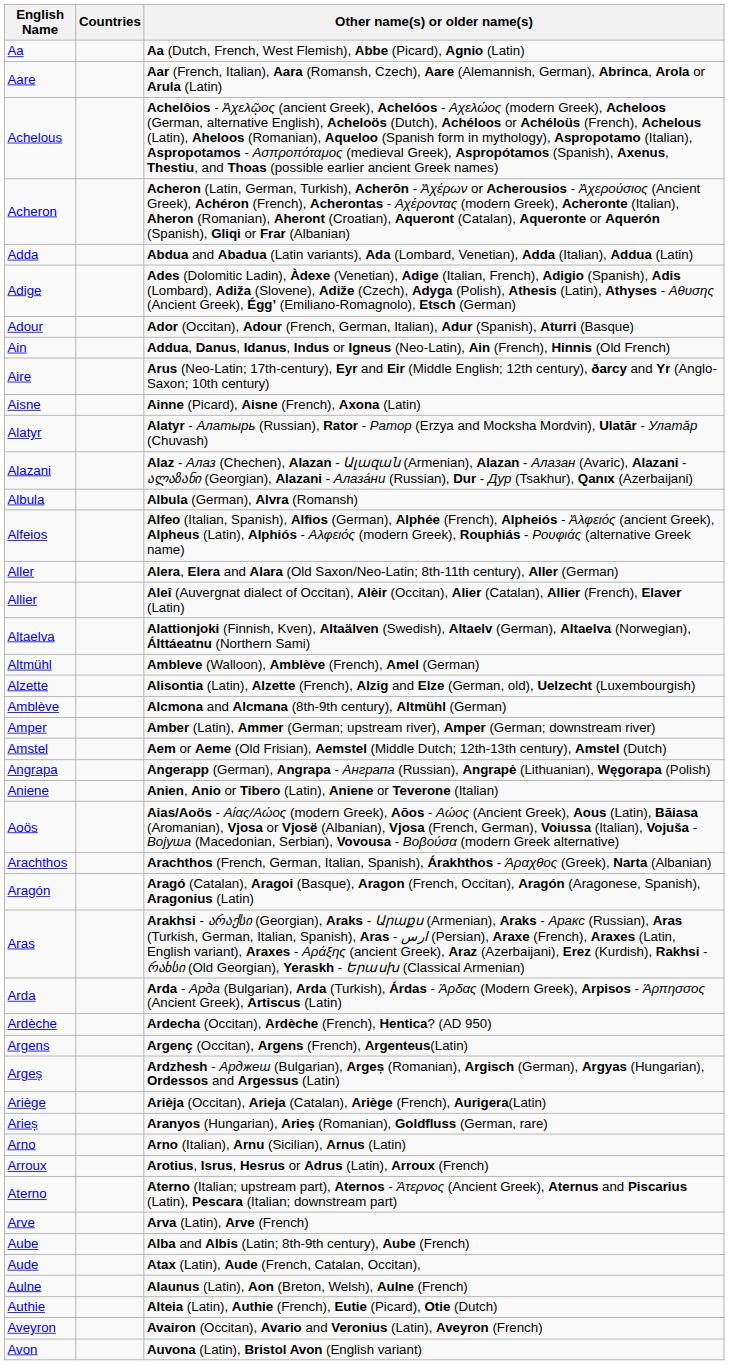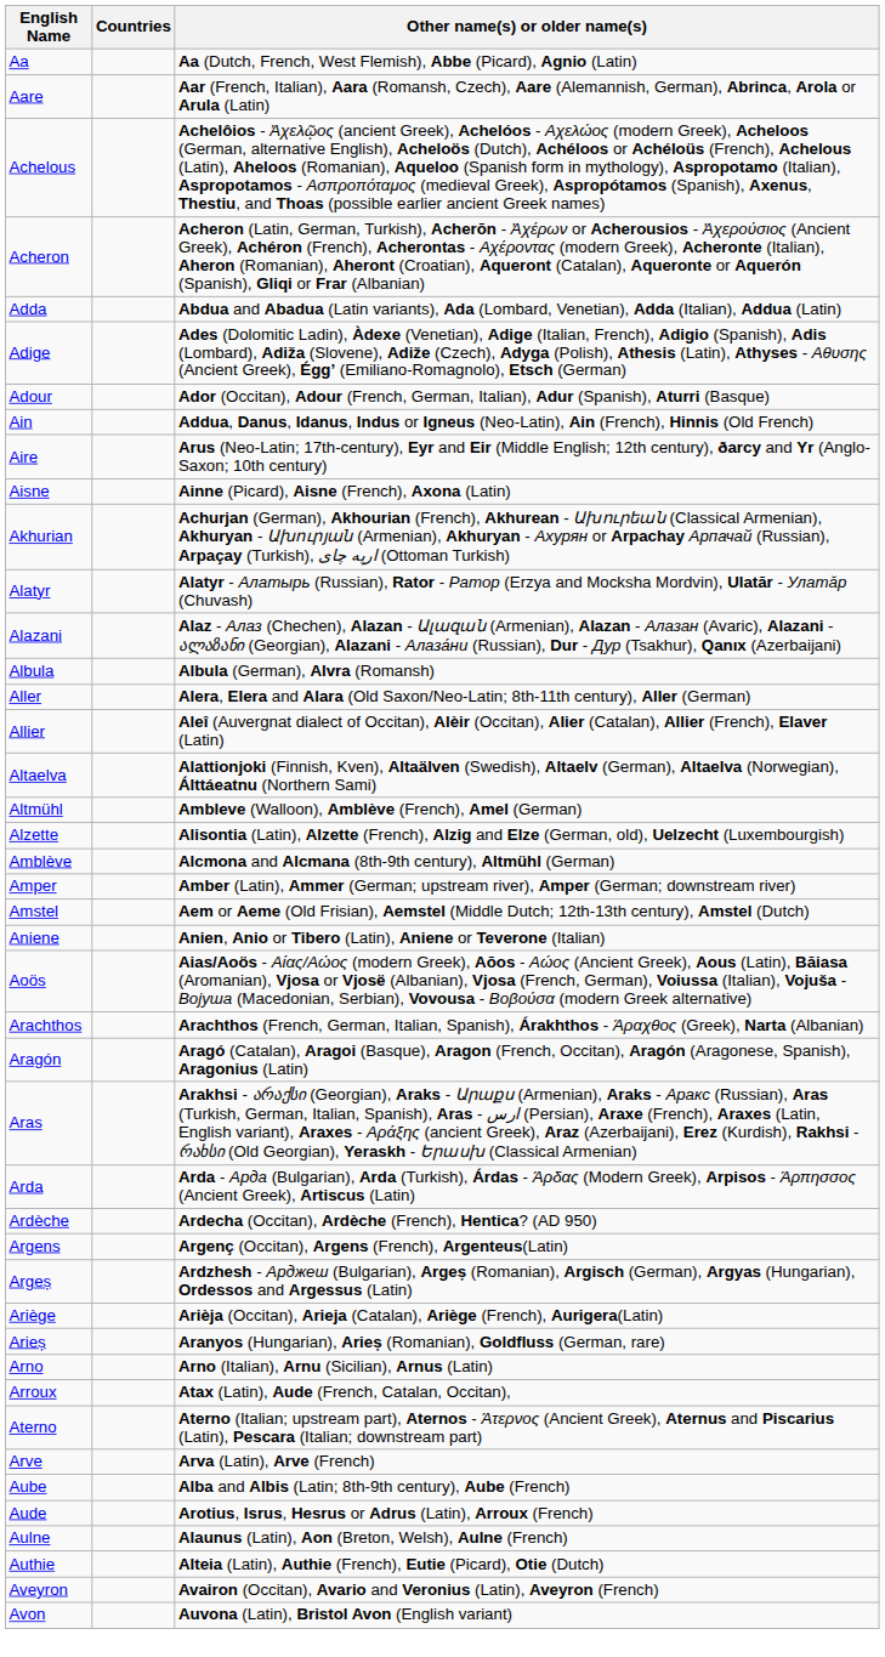 <table class=wikitable>
 <tr>
 <th>English Name</th>
 <th>Countries</th>
 <th>Other name(s) or older name(s)</th>
 </tr>
 <tr>
 <td><a href='#'>Aa</a></td>
 <td></td>
 <td><strong>Aa</strong> (Dutch, French, West Flemish), <strong>Abbe</strong> (Picard), <strong>Agnio</strong> (Latin)</td>
 </tr>
 <tr>
 <td><a href='#'>Aare</a></td>
 <td></td>
 <td><strong>Aar</strong> (French, Italian), <strong>Aara</strong> (Romansh, Czech), <strong>Aare</strong> (Alemannish, German), <strong>Abrinca</strong>, <strong>Arola</strong> or <strong>Arula</strong>  (Latin)</td>
 </tr>
 <tr>
 <td><a href='#'>Achelous</a></td>
 <td></td>
 <td><strong>Achelôios</strong> - <em>Ἀχελῷος</em> (ancient Greek), <strong>Achelóos</strong> - <em>Αχελώος</em> (modern Greek), <strong>Acheloos</strong> (German, alternative English), <strong>Acheloös</strong> (Dutch), <strong>Achéloos</strong> or <strong>Achéloüs</strong> (French), <strong>Achelous</strong> (Latin), <strong>Aheloos</strong> (Romanian), <strong>Aqueloo</strong> (Spanish form in mythology), <strong>Aspropotamo</strong> (Italian), <strong>Aspropotamos</strong> - <em>Ασπροπόταμος</em> (medieval Greek), <strong>Aspropótamos</strong> (Spanish), <strong>Axenus</strong>, <strong>Thestiu</strong>, and <strong>Thoas</strong> (possible earlier ancient Greek names)</td>
 </tr>
 <tr>
 <td><a href='#'>Acheron</a></td>
 <td></td>
 <td><strong>Acheron</strong> (Latin, German, Turkish), <strong>Acherōn</strong> - <em>Ἀχέρων</em> or <strong>Acherousios</strong> - <em>Ἀχερούσιος</em> (Ancient Greek), <strong>Achéron</strong> (French), <strong>Acherontas</strong> - <em>Αχέροντας</em> (modern Greek), <strong>Acheronte</strong> (Italian), <strong>Aheron</strong> (Romanian), <strong>Aheront</strong> (Croatian), <strong>Aqueront</strong> (Catalan), <strong>Aqueronte</strong> or <strong>Aquerón</strong> (Spanish), <strong>Gliqi</strong> or <strong>Frar</strong> (Albanian)</td>
 </tr>
 <tr>
 <td><a href='#'>Adda</a></td>
 <td></td>
 <td><strong>Abdua</strong> and <strong>Abadua</strong> (Latin variants), <strong>Ada</strong> (Lombard, Venetian), <strong>Adda</strong> (Italian), <strong>Addua</strong> (Latin)</td>
 </tr>
 <tr>
 <td><a href='#'>Adige</a></td>
 <td></td>
 <td><strong>Ades</strong> (Dolomitic Ladin), <strong>Àdexe</strong> (Venetian), <strong>Adige</strong> (Italian, French), <strong>Adigio</strong> (Spanish), <strong>Adis</strong> (Lombard), <strong>Adiža</strong> (Slovene), <strong>Adiže</strong> (Czech), <strong>Adyga</strong> (Polish), <strong>Athesis</strong> (Latin), <strong>Athyses</strong> - <em>Αθυσης</em> (Ancient Greek), <strong>Égg’</strong> (Emiliano-Romagnolo), <strong>Etsch</strong> (German)</td>
 </tr>
 <tr>
 <td><a href='#'>Adour</a></td>
 <td></td>
 <td><strong>Ador</strong> (Occitan), <strong>Adour</strong> (French, German, Italian), <strong>Adur</strong> (Spanish), <strong>Aturri</strong> (Basque)</td>
 </tr>
 <tr>
 <td><a href='#'>Ain</a></td>
 <td></td>
 <td><strong>Addua</strong>, <strong>Danus</strong>, <strong>Idanus</strong>, <strong>Indus</strong> or <strong>Igneus</strong>  (Neo-Latin), <strong>Ain</strong> (French), <strong>Hinnis</strong> (Old French)</td>
 </tr>
 <tr>
 <td><a href='#'>Aire</a></td>
 <td></td>
 <td><strong>Arus</strong> (Neo-Latin; 17th-century), <strong>Eyr</strong> and <strong>Eir</strong> (Middle English; 12th century), <strong>ðarcy</strong> and <strong>Yr</strong> (Anglo-Saxon; 10th century)</td>
 </tr>
 <tr>
 <td><a href='#'>Aisne</a></td>
 <td></td>
 <td><strong>Ainne</strong> (Picard), <strong>Aisne</strong> (French), <strong>Axona</strong> (Latin)</td>
 </tr>
 <tr>
+<td><a href='#'>Akhurian</a></td>
+<td> </td>
+<td><strong>Achurjan</strong> (German), <strong>Akhourian</strong> (French),  <strong>Akhurean</strong> - <em>Ախուրեան</em> (Classical Armenian), <strong>Akhuryan</strong> - <em>Ախուրյան</em> (Armenian), <strong>Akhuryan</strong> - <em>Ахурян</em> or <strong>Arpachay</strong> <em>Арпачай</em> (Russian), <strong>Arpaçay</strong> (Turkish), <em>ارپه چاى</em> (Ottoman Turkish)</td>
+</tr>
+<tr>
 <td><a href='#'>Alatyr</a></td>
 <td></td>
 <td><strong>Alatyr</strong> - <em>Алатырь</em> (Russian), <strong>Rator</strong> - <em>Ратор</em> (Erzya and Mocksha Mordvin), <strong>Ulatăr</strong> - <em>Улатӑр</em> (Chuvash)</td>
 </tr>
 <tr>
 <td><a href='#'>Alazani</a></td>
 <td> </td>
 <td><strong>Alaz</strong> - <em>Алаз</em> (Chechen), <strong>Alazan</strong> - <em>Ալազան</em> (Armenian), <strong>Alazan</strong> - <em>Алазан</em> (Avaric), <strong>Alazani</strong> - <em>ალაზანი</em> (Georgian), <strong>Alazani</strong> - <em>Алаза́ни</em> (Russian), <strong>Dur</strong> - <em>Дур</em> (Tsakhur), <strong>Qanıx</strong> (Azerbaijani)</td>
 </tr>
 <tr>
 <td><a href='#'>Albula</a></td>
 <td></td>
 <td><strong>Albula</strong> (German), <strong>Alvra</strong> (Romansh)</td>
-</tr>
-<tr>
-<td><a href='#'>Alfeios</a></td>
-<td></td>
-<td><strong>Alfeo</strong> (Italian, Spanish), <strong>Alfios</strong> (German), <strong>Alphée</strong> (French), <strong>Alpheiós</strong> - <em>Ἀλφειός</em> (ancient Greek), <strong>Alpheus</strong> (Latin), <strong>Alphiós</strong> - <em>Αλφειός</em> (modern Greek), <strong>Rouphiás</strong> - <em>Ρουφιάς</em> (alternative Greek name)</td>
 </tr>
 <tr>
 <td><a href='#'>Aller</a></td>
 <td></td>
 <td><strong>Alera</strong>, <strong>Elera</strong> and <strong>Alara</strong> (Old Saxon/Neo-Latin; 8th-11th century), <strong>Aller</strong> (German)</td>
 </tr>
 <tr>
 <td><a href='#'>Allier</a></td>
 <td></td>
 <td><strong>Aleî</strong> (Auvergnat dialect of Occitan), <strong>Alèir</strong> (Occitan), <strong>Alier</strong> (Catalan), <strong>Allier</strong> (French), <strong>Elaver</strong> (Latin)</td>
 </tr>
 <tr>
 <td><a href='#'>Altaelva</a></td>
 <td></td>
 <td><strong>Alattionjoki</strong> (Finnish, Kven), <strong>Altaälven</strong> (Swedish), <strong>Altaelv</strong> (German), <strong>Altaelva</strong> (Norwegian), <strong>Álttáeatnu</strong> (Northern Sami)</td>
 </tr>
 <tr>
 <td><a href='#'>Altmühl</a></td>
 <td></td>
 <td><strong>Ambleve</strong> (Walloon), <strong>Amblève</strong> (French), <strong>Amel</strong> (German)</td>
 </tr>
 <tr>
 <td><a href='#'>Alzette</a></td>
 <td> </td>
 <td><strong>Alisontia</strong> (Latin), <strong>Alzette</strong> (French), <strong>Alzig</strong> and <strong>Elze</strong> (German, old), <strong>Uelzecht</strong> (Luxembourgish)</td>
 </tr>
 <tr>
 <td><a href='#'>Amblève</a></td>
 <td></td>
 <td><strong>Alcmona</strong> and <strong>Alcmana</strong> (8th-9th century), <strong>Altmühl</strong> (German)</td>
 </tr>
 <tr>
 <td><a href='#'>Amper</a></td>
 <td></td>
 <td><strong>Amber</strong> (Latin), <strong>Ammer</strong> (German; upstream river), <strong>Amper</strong> (German; downstream river)</td>
 </tr>
 <tr>
 <td><a href='#'>Amstel</a></td>
 <td></td>
 <td><strong>Aem</strong> or <strong>Aeme</strong> (Old Frisian), <strong>Aemstel</strong> (Middle Dutch; 12th-13th century), <strong>Amstel</strong> (Dutch)</td>
-</tr>
-<tr>
-<td><a href='#'>Angrapa</a></td>
-<td> </td>
-<td><strong>Angerapp</strong> (German), <strong>Angrapa</strong> - <em>Анграпа</em> (Russian), <strong>Angrapė</strong> (Lithuanian), <strong>Węgorapa</strong> (Polish)</td>
 </tr>
 <tr>
 <td><a href='#'>Aniene</a></td>
 <td></td>
 <td><strong>Anien</strong>, <strong>Anio</strong> or <strong>Tibero</strong> (Latin), <strong>Aniene</strong> or <strong>Teverone</strong> (Italian)</td>
 </tr>
 <tr>
 <td><a href='#'>Aoös</a></td>
 <td> </td>
 <td><strong>Aias/Aoös</strong> - <em>Αίας/Αώος</em> (modern Greek), <strong>Aōos</strong> - <em>Αώος</em> (Ancient Greek), <strong>Aous</strong> (Latin), <strong>Băiasa</strong> (Aromanian), <strong>Vjosa</strong> or <strong>Vjosë</strong> (Albanian), <strong>Vjosa</strong> (French, German), <strong>Voiussa</strong> (Italian), <strong>Vojuša</strong> - <em>Војуша</em> (Macedonian, Serbian), <strong>Vovousa</strong> - <em>Βοβούσα</em> (modern Greek alternative)</td>
 </tr>
 <tr>
 <td><a href='#'>Arachthos</a></td>
 <td></td>
 <td><strong>Arachthos</strong> (French, German, Italian, Spanish), <strong>Árakhthos</strong> - <em>Άραχθος</em> (Greek), <strong>Narta</strong> (Albanian)</td>
 </tr>
 <tr>
 <td><a href='#'>Aragón</a></td>
 <td></td>
 <td><strong>Aragó</strong> (Catalan), <strong>Aragoi</strong> (Basque), <strong>Aragon</strong> (French, Occitan), <strong>Aragón</strong> (Aragonese, Spanish), <strong>Aragonius</strong> (Latin)</td>
 </tr>
 <tr>
 <td><a href='#'>Aras</a></td>
 <td>   </td>
 <td><strong>Arakhsi</strong> - <em>არაქსი</em> (Georgian), <strong>Araks</strong> - <em>Արաքս</em> (Armenian), <strong>Araks</strong> - <em>Аракс</em> (Russian), <strong>Aras</strong> (Turkish, German, Italian, Spanish), <strong>Aras</strong> - <em> ارس</em> (Persian), <strong>Araxe</strong> (French), <strong>Araxes</strong> (Latin, English variant), <strong>Araxes</strong> - <em>Αράξης</em> (ancient Greek), <strong>Araz</strong> (Azerbaijani), <strong>Erez</strong> (Kurdish), <strong>Rakhsi</strong> - <em>რახსი</em> (Old Georgian), <strong>Yeraskh</strong> - <em>Երասխ</em> (Classical Armenian)</td>
 </tr>
 <tr>
 <td><a href='#'>Arda</a></td>
 <td> </td>
 <td><strong>Arda</strong> - <em>Арда</em> (Bulgarian), <strong>Arda</strong> (Turkish), <strong>Árdas</strong> - <em>Άρδας</em> (Modern Greek), <strong>Arpisos</strong> - <em>Άρπησσος</em> (Ancient Greek), <strong>Artiscus</strong> (Latin)</td>
 </tr>
 <tr>
 <td><a href='#'>Ardèche</a></td>
 <td></td>
 <td><strong>Ardecha</strong> (Occitan), <strong>Ardèche</strong> (French), <strong>Hentica</strong>? (AD 950)</td>
 </tr>
 <tr>
 <td><a href='#'>Argens</a></td>
 <td></td>
 <td><strong>Argenç</strong> (Occitan), <strong>Argens</strong> (French), <strong>Argenteus</strong>(Latin)</td>
 </tr>
 <tr>
 <td><a href='#'>Argeș</a></td>
 <td></td>
 <td><strong>Ardzhesh</strong> - <em>Арджеш</em> (Bulgarian), <strong>Argeș</strong> (Romanian), <strong>Argisch</strong> (German), <strong>Argyas</strong> (Hungarian), <strong>Ordessos</strong> and <strong>Argessus</strong> (Latin)</td>
 </tr>
 <tr>
 <td><a href='#'>Ariège</a></td>
 <td></td>
 <td><strong>Arièja</strong> (Occitan), <strong>Arieja</strong> (Catalan), <strong>Ariège</strong> (French), <strong>Aurigera</strong>(Latin)</td>
 </tr>
 <tr>
 <td><a href='#'>Arieș</a></td>
 <td></td>
 <td><strong>Aranyos</strong> (Hungarian), <strong>Arieș</strong> (Romanian), <strong>Goldfluss</strong> (German, rare)</td>
 </tr>
 <tr>
 <td><a href='#'>Arno</a></td>
 <td></td>
 <td><strong>Arno</strong> (Italian), <strong>Arnu</strong> (Sicilian), <strong>Arnus</strong> (Latin)</td>
 </tr>
 <tr>
 <td><a href='#'>Arroux</a></td>
 <td></td>
-<td><strong>Arotius</strong>, <strong>Isrus</strong>, <strong>Hesrus</strong> or <strong>Adrus</strong>  (Latin), <strong>Arroux</strong> (French)</td>
+<td><strong>Atax</strong> (Latin), <strong>Aude</strong> (French, Catalan, Occitan),</td>
 </tr>
 <tr>
 <td><a href='#'>Aterno</a></td>
 <td></td>
 <td><strong>Aterno</strong> (Italian; upstream part), <strong>Aternos</strong> - <em>Άτερνος</em> (Ancient Greek), <strong>Aternus</strong> and <strong>Piscarius</strong> (Latin), <strong>Pescara</strong> (Italian; downstream part)</td>
 </tr>
 <tr>
 <td><a href='#'>Arve</a></td>
 <td> </td>
 <td><strong>Arva</strong>  (Latin), <strong>Arve</strong> (French)</td>
 </tr>
 <tr>
 <td><a href='#'>Aube</a></td>
 <td></td>
 <td><strong>Alba</strong> and <strong>Albis</strong> (Latin; 8th-9th century), <strong>Aube</strong> (French)</td>
 </tr>
 <tr>
 <td><a href='#'>Aude</a></td>
 <td></td>
-<td><strong>Atax</strong> (Latin), <strong>Aude</strong> (French, Catalan, Occitan),</td>
+<td><strong>Arotius</strong>, <strong>Isrus</strong>, <strong>Hesrus</strong> or <strong>Adrus</strong>  (Latin), <strong>Arroux</strong> (French)</td>
 </tr>
 <tr>
 <td><a href='#'>Aulne</a></td>
 <td></td>
 <td><strong>Alaunus</strong> (Latin), <strong>Aon</strong> (Breton, Welsh), <strong>Aulne</strong> (French)</td>
 </tr>
 <tr>
 <td><a href='#'>Authie</a></td>
 <td></td>
 <td><strong>Alteia</strong> (Latin), <strong>Authie</strong> (French), <strong>Eutie</strong> (Picard), <strong>Otie</strong> (Dutch)</td>
 </tr>
 <tr>
 <td><a href='#'>Aveyron</a></td>
 <td></td>
 <td><strong>Avairon</strong> (Occitan), <strong>Avario</strong> and <strong>Veronius</strong> (Latin), <strong>Aveyron</strong> (French)</td>
 </tr>
 <tr>
 <td><a href='#'>Avon</a></td>
 <td></td>
 <td><strong>Auvona</strong> (Latin), <strong>Bristol Avon</strong> (English variant)</td>
 </tr>
 </table>
